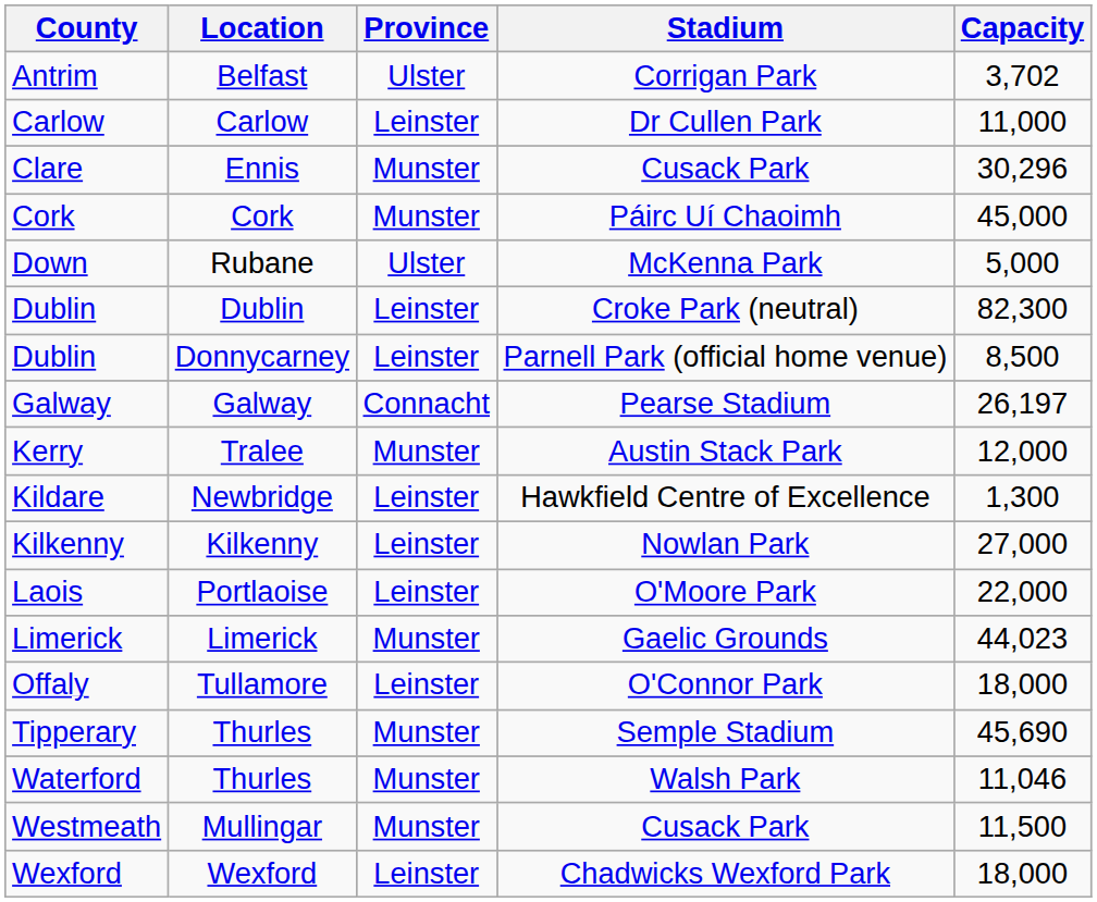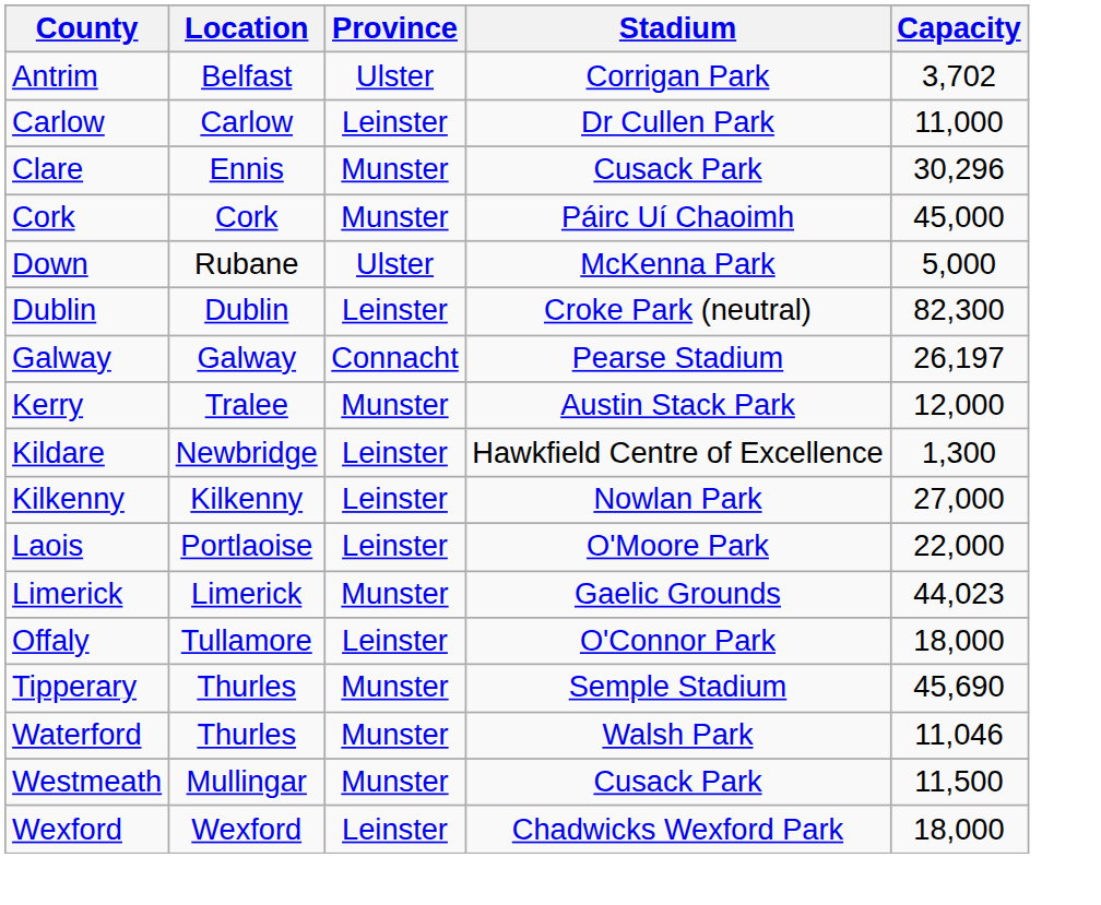 <table class="wikitable sortable" style="text-align:center">
 <tr>
 <th><a href='#'>County</a></th>
 <th><a href='#'>Location</a></th>
 <th><a href='#'>Province</a></th>
 <th><a href='#'>Stadium</a></th>
 <th><a href='#'>Capacity</a></th>
 </tr>
 <tr>
 <td style="text-align:left"> <a href='#'>Antrim</a></td>
 <td><a href='#'>Belfast</a></td>
 <td><a href='#'>Ulster</a></td>
 <td><a href='#'>Corrigan Park</a></td>
 <td>3,702</td>
 </tr>
 <tr>
 <td style="text-align:left"> <a href='#'>Carlow</a></td>
 <td><a href='#'>Carlow</a></td>
 <td><a href='#'>Leinster</a></td>
 <td><a href='#'>Dr Cullen Park</a></td>
 <td>11,000</td>
 </tr>
 <tr>
 <td style="text-align:left"> <a href='#'>Clare</a></td>
 <td><a href='#'>Ennis</a></td>
 <td><a href='#'>Munster</a></td>
 <td><a href='#'>Cusack Park</a></td>
 <td>30,296</td>
 </tr>
 <tr>
 <td style="text-align:left"> <a href='#'>Cork</a></td>
 <td><a href='#'>Cork</a></td>
 <td><a href='#'>Munster</a></td>
 <td><a href='#'>Páirc Uí Chaoimh</a></td>
 <td>45,000</td>
 </tr>
 <tr>
 <td style="text-align:left"> <a href='#'>Down</a></td>
 <td>Rubane</td>
 <td><a href='#'>Ulster</a></td>
 <td><a href='#'>McKenna Park</a></td>
 <td>5,000</td>
 </tr>
 <tr>
 <td style="text-align:left"> <a href='#'>Dublin</a></td>
 <td><a href='#'>Dublin</a></td>
 <td><a href='#'>Leinster</a></td>
 <td><a href='#'>Croke Park</a> (neutral)</td>
 <td>82,300</td>
-</tr>
-<tr>
-<td style="text-align:left"> <a href='#'>Dublin</a></td>
-<td><a href='#'>Donnycarney</a></td>
-<td><a href='#'>Leinster</a></td>
-<td><a href='#'>Parnell Park</a> (official home venue)</td>
-<td>8,500</td>
 </tr>
 <tr>
 <td style="text-align:left"> <a href='#'>Galway</a></td>
 <td><a href='#'>Galway</a></td>
 <td><a href='#'>Connacht</a></td>
 <td><a href='#'>Pearse Stadium</a></td>
 <td>26,197</td>
 </tr>
 <tr>
 <td style="text-align:left"> <a href='#'>Kerry</a></td>
 <td><a href='#'>Tralee</a></td>
 <td><a href='#'>Munster</a></td>
 <td><a href='#'>Austin Stack Park</a></td>
 <td>12,000</td>
 </tr>
 <tr>
 <td style="text-align:left"> <a href='#'>Kildare</a></td>
 <td><a href='#'>Newbridge</a></td>
 <td><a href='#'>Leinster</a></td>
 <td>Hawkfield Centre of Excellence</td>
 <td>1,300</td>
 </tr>
 <tr>
 <td style="text-align:left"> <a href='#'>Kilkenny</a></td>
 <td><a href='#'>Kilkenny</a></td>
 <td><a href='#'>Leinster</a></td>
 <td><a href='#'>Nowlan Park</a></td>
 <td>27,000</td>
 </tr>
 <tr>
 <td style="text-align:left"> <a href='#'>Laois</a></td>
 <td><a href='#'>Portlaoise</a></td>
 <td><a href='#'>Leinster</a></td>
 <td><a href='#'>O'Moore Park</a></td>
 <td>22,000</td>
 </tr>
 <tr>
 <td style="text-align:left"> <a href='#'>Limerick</a></td>
 <td><a href='#'>Limerick</a></td>
 <td><a href='#'>Munster</a></td>
 <td><a href='#'>Gaelic Grounds</a></td>
 <td>44,023</td>
 </tr>
 <tr>
 <td style="text-align:left"> <a href='#'>Offaly</a></td>
 <td><a href='#'>Tullamore</a></td>
 <td><a href='#'>Leinster</a></td>
 <td><a href='#'>O'Connor Park</a></td>
 <td>18,000</td>
 </tr>
 <tr>
 <td style="text-align:left"> <a href='#'>Tipperary</a></td>
 <td><a href='#'>Thurles</a></td>
 <td><a href='#'>Munster</a></td>
 <td><a href='#'>Semple Stadium</a></td>
 <td>45,690</td>
 </tr>
 <tr>
 <td style="text-align:left"> <a href='#'>Waterford</a></td>
 <td><a href='#'>Thurles</a></td>
 <td><a href='#'>Munster</a></td>
 <td><a href='#'>Walsh Park</a></td>
 <td>11,046</td>
 </tr>
 <tr>
 <td style="text-align:left"> <a href='#'>Westmeath</a></td>
 <td><a href='#'>Mullingar</a></td>
 <td><a href='#'>Munster</a></td>
 <td><a href='#'>Cusack Park</a></td>
 <td>11,500</td>
 </tr>
 <tr>
 <td style="text-align:left"> <a href='#'>Wexford</a></td>
 <td><a href='#'>Wexford</a></td>
 <td><a href='#'>Leinster</a></td>
 <td><a href='#'>Chadwicks Wexford Park</a></td>
 <td>18,000</td>
 </tr>
 </table>
